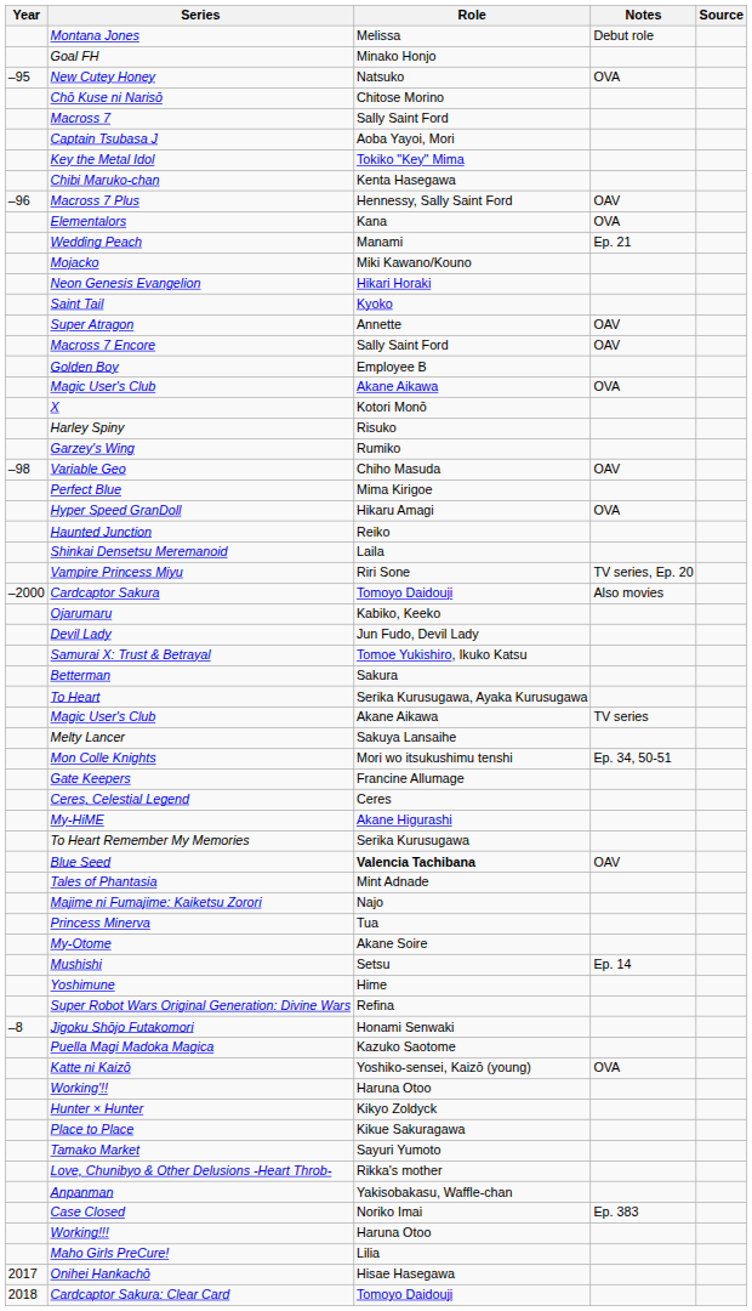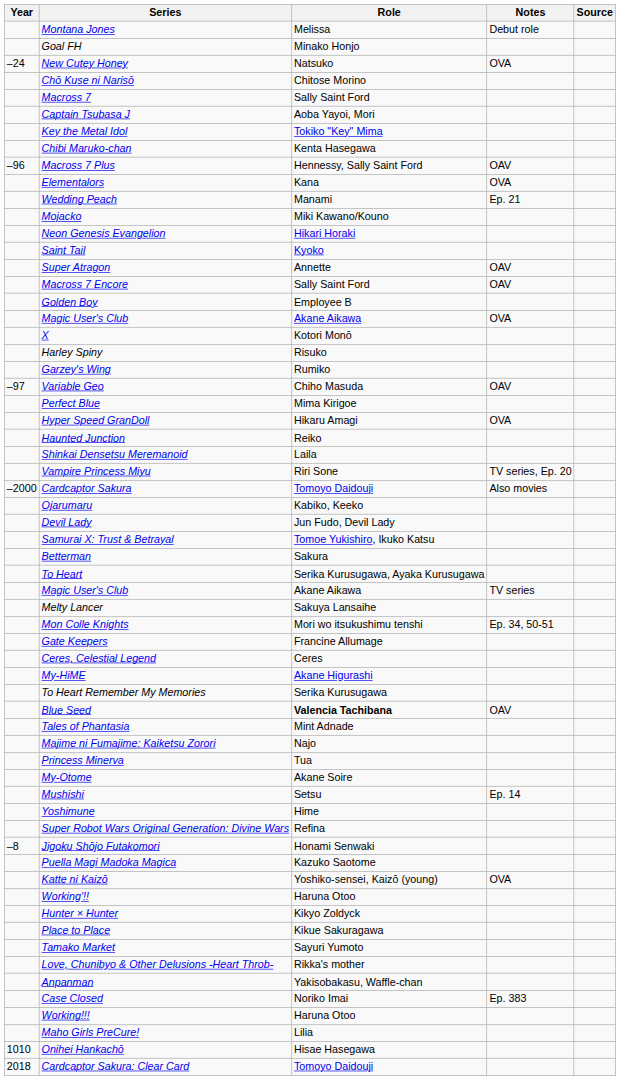 <table class="wikitable sortable plainrowheaders">
 <tr>
 <th>Year</th>
 <th>Series</th>
 <th>Role</th>
 <th class="unsortable">Notes</th>
 <th class="unsortable">Source</th>
 </tr>
 <tr>
 <td></td>
 <td><em><a href='#'>Montana Jones</a></em></td>
 <td>Melissa</td>
 <td>Debut role</td>
 <td></td>
 </tr>
 <tr>
 <td></td>
 <td><em>Goal FH</em></td>
 <td>Minako Honjo</td>
 <td></td>
 <td></td>
 </tr>
 <tr>
-<td>–95</td>
+<td>–24</td>
 <td><em><a href='#'>New Cutey Honey</a></em></td>
 <td>Natsuko</td>
 <td>OVA</td>
 <td></td>
 </tr>
 <tr>
 <td></td>
 <td><em><a href='#'>Chō Kuse ni Narisō</a></em></td>
 <td>Chitose Morino</td>
 <td></td>
 <td></td>
 </tr>
 <tr>
 <td></td>
 <td><em><a href='#'>Macross 7</a></em></td>
 <td>Sally Saint Ford</td>
 <td></td>
 <td></td>
 </tr>
 <tr>
 <td></td>
 <td><em><a href='#'>Captain Tsubasa J</a></em></td>
 <td>Aoba Yayoi, Mori</td>
 <td></td>
 <td></td>
 </tr>
 <tr>
 <td></td>
 <td><em><a href='#'>Key the Metal Idol</a></em></td>
 <td><a href='#'>Tokiko "Key" Mima</a></td>
 <td></td>
 <td></td>
 </tr>
 <tr>
 <td></td>
 <td><em><a href='#'>Chibi Maruko-chan</a></em></td>
 <td>Kenta Hasegawa</td>
 <td></td>
 <td></td>
 </tr>
 <tr>
 <td>–96</td>
 <td><em><a href='#'>Macross 7 Plus</a></em></td>
 <td>Hennessy, Sally Saint Ford</td>
 <td>OAV</td>
 <td></td>
 </tr>
 <tr>
 <td></td>
 <td><em><a href='#'>Elementalors</a></em></td>
 <td>Kana</td>
 <td>OVA</td>
 <td></td>
 </tr>
 <tr>
 <td></td>
 <td><em><a href='#'>Wedding Peach</a></em></td>
 <td>Manami</td>
 <td>Ep. 21</td>
 <td></td>
 </tr>
 <tr>
 <td></td>
 <td><em><a href='#'>Mojacko</a></em></td>
 <td>Miki Kawano/Kouno</td>
 <td></td>
 <td></td>
 </tr>
 <tr>
 <td></td>
 <td><em><a href='#'>Neon Genesis Evangelion</a></em></td>
 <td><a href='#'>Hikari Horaki</a></td>
 <td></td>
 <td></td>
 </tr>
 <tr>
 <td></td>
 <td><em><a href='#'>Saint Tail</a></em></td>
 <td><a href='#'>Kyoko</a></td>
 <td></td>
 <td></td>
 </tr>
 <tr>
 <td></td>
 <td><em><a href='#'>Super Atragon</a></em></td>
 <td>Annette</td>
 <td>OAV</td>
 <td></td>
 </tr>
 <tr>
 <td></td>
 <td><em><a href='#'>Macross 7 Encore</a></em></td>
 <td>Sally Saint Ford</td>
 <td>OAV</td>
 <td></td>
 </tr>
 <tr>
 <td></td>
 <td><em><a href='#'>Golden Boy</a></em></td>
 <td>Employee B</td>
 <td></td>
 <td></td>
 </tr>
 <tr>
 <td></td>
 <td><em><a href='#'>Magic User's Club</a></em></td>
 <td><a href='#'>Akane Aikawa</a></td>
 <td>OVA</td>
 <td></td>
 </tr>
 <tr>
 <td></td>
 <td><em><a href='#'>X</a></em></td>
 <td>Kotori Monō</td>
 <td></td>
 <td></td>
 </tr>
 <tr>
 <td></td>
 <td><em>Harley Spiny</em></td>
 <td>Risuko</td>
 <td></td>
 <td></td>
 </tr>
 <tr>
 <td></td>
 <td><em><a href='#'>Garzey's Wing</a></em></td>
 <td>Rumiko</td>
 <td></td>
 <td></td>
 </tr>
 <tr>
-<td>–98</td>
+<td>–97</td>
 <td><em><a href='#'>Variable Geo</a></em></td>
 <td>Chiho Masuda</td>
 <td>OAV</td>
 <td></td>
 </tr>
 <tr>
 <td></td>
 <td><em><a href='#'>Perfect Blue</a></em></td>
 <td>Mima Kirigoe</td>
 <td></td>
 <td></td>
 </tr>
 <tr>
 <td></td>
 <td><em><a href='#'>Hyper Speed GranDoll</a></em></td>
 <td>Hikaru Amagi</td>
 <td>OVA</td>
 <td></td>
 </tr>
 <tr>
 <td></td>
 <td><em><a href='#'>Haunted Junction</a></em></td>
 <td>Reiko</td>
 <td></td>
 <td></td>
 </tr>
 <tr>
 <td></td>
 <td><em><a href='#'>Shinkai Densetsu Meremanoid</a></em></td>
 <td>Laila</td>
 <td></td>
 <td></td>
 </tr>
 <tr>
 <td></td>
 <td><em><a href='#'>Vampire Princess Miyu</a></em></td>
 <td>Riri Sone</td>
 <td>TV series, Ep. 20</td>
 <td></td>
 </tr>
 <tr>
 <td>–2000</td>
 <td><em><a href='#'>Cardcaptor Sakura</a></em></td>
 <td><a href='#'>Tomoyo Daidouji</a></td>
 <td>Also movies</td>
 <td></td>
 </tr>
 <tr>
 <td></td>
 <td><em><a href='#'>Ojarumaru</a></em></td>
 <td>Kabiko, Keeko</td>
 <td></td>
 <td></td>
 </tr>
 <tr>
 <td></td>
 <td><em><a href='#'>Devil Lady</a></em></td>
 <td>Jun Fudo, Devil Lady</td>
 <td></td>
 <td></td>
 </tr>
 <tr>
 <td></td>
 <td><em><a href='#'>Samurai X: Trust & Betrayal</a></em></td>
 <td><a href='#'>Tomoe Yukishiro</a>, Ikuko Katsu</td>
 <td></td>
 <td></td>
 </tr>
 <tr>
 <td></td>
 <td><em><a href='#'>Betterman</a></em></td>
 <td>Sakura</td>
 <td></td>
 <td></td>
 </tr>
 <tr>
 <td></td>
 <td><em><a href='#'>To Heart</a></em></td>
 <td>Serika Kurusugawa, Ayaka Kurusugawa</td>
 <td></td>
 <td></td>
 </tr>
 <tr>
 <td></td>
 <td><em><a href='#'>Magic User's Club</a></em></td>
 <td>Akane Aikawa</td>
 <td>TV series</td>
 <td></td>
 </tr>
 <tr>
 <td></td>
 <td><em>Melty Lancer</em></td>
 <td>Sakuya Lansaihe</td>
 <td></td>
 <td></td>
 </tr>
 <tr>
 <td></td>
 <td><em><a href='#'>Mon Colle Knights</a></em></td>
 <td>Mori wo itsukushimu tenshi</td>
 <td>Ep. 34, 50-51</td>
 <td></td>
 </tr>
 <tr>
 <td></td>
 <td><em><a href='#'>Gate Keepers</a></em></td>
 <td>Francine Allumage</td>
 <td></td>
 <td></td>
 </tr>
 <tr>
 <td></td>
 <td><em><a href='#'>Ceres, Celestial Legend</a></em></td>
 <td>Ceres</td>
 <td></td>
 <td></td>
 </tr>
 <tr>
 <td></td>
 <td><em><a href='#'>My-HiME</a></em></td>
 <td><a href='#'>Akane Higurashi</a></td>
 <td></td>
 <td></td>
 </tr>
 <tr>
 <td></td>
 <td><em>To Heart Remember My Memories</em></td>
 <td>Serika Kurusugawa</td>
 <td></td>
 <td></td>
 </tr>
 <tr>
 <td></td>
 <td><em><a href='#'>Blue Seed</a></em></td>
 <td><strong>Valencia Tachibana</strong></td>
 <td>OAV</td>
 <td></td>
 </tr>
 <tr>
 <td></td>
 <td><em><a href='#'>Tales of Phantasia</a></em></td>
 <td>Mint Adnade</td>
 <td></td>
 <td></td>
 </tr>
 <tr>
 <td></td>
 <td><em><a href='#'>Majime ni Fumajime: Kaiketsu Zorori</a></em></td>
 <td>Najo</td>
 <td></td>
 <td></td>
 </tr>
 <tr>
 <td></td>
 <td><em><a href='#'>Princess Minerva</a></em></td>
 <td>Tua</td>
 <td></td>
 <td></td>
 </tr>
 <tr>
 <td></td>
 <td><em><a href='#'>My-Otome</a></em></td>
 <td>Akane Soire</td>
 <td></td>
 <td></td>
 </tr>
 <tr>
 <td></td>
 <td><em><a href='#'>Mushishi</a></em></td>
 <td>Setsu</td>
 <td>Ep. 14</td>
 <td></td>
 </tr>
 <tr>
 <td></td>
 <td><em><a href='#'>Yoshimune</a></em></td>
 <td>Hime</td>
 <td></td>
 <td></td>
 </tr>
 <tr>
 <td></td>
 <td><em><a href='#'>Super Robot Wars Original Generation: Divine Wars</a></em></td>
 <td>Refina</td>
 <td></td>
 <td></td>
 </tr>
 <tr>
 <td>–8</td>
 <td><em><a href='#'>Jigoku Shōjo Futakomori</a></em></td>
 <td>Honami Senwaki</td>
 <td></td>
 <td></td>
 </tr>
 <tr>
 <td></td>
 <td><em><a href='#'>Puella Magi Madoka Magica</a></em></td>
 <td>Kazuko Saotome</td>
 <td></td>
 <td></td>
 </tr>
 <tr>
 <td></td>
 <td><em><a href='#'>Katte ni Kaizō</a></em></td>
 <td>Yoshiko-sensei, Kaizō (young)</td>
 <td>OVA</td>
 <td></td>
 </tr>
 <tr>
 <td></td>
 <td><em><a href='#'>Working'!!</a></em></td>
 <td>Haruna Otoo</td>
 <td></td>
 <td></td>
 </tr>
 <tr>
 <td></td>
 <td><em><a href='#'>Hunter × Hunter</a></em></td>
 <td>Kikyo Zoldyck</td>
 <td></td>
 <td></td>
 </tr>
 <tr>
 <td></td>
 <td><em><a href='#'>Place to Place</a></em></td>
 <td>Kikue Sakuragawa</td>
 <td></td>
 <td></td>
 </tr>
 <tr>
 <td></td>
 <td><em><a href='#'>Tamako Market</a></em></td>
 <td>Sayuri Yumoto</td>
 <td></td>
 <td></td>
 </tr>
 <tr>
 <td></td>
 <td><em><a href='#'>Love, Chunibyo & Other Delusions -Heart Throb-</a></em></td>
 <td>Rikka's mother</td>
 <td></td>
 <td></td>
 </tr>
 <tr>
 <td></td>
 <td><em><a href='#'>Anpanman</a></em></td>
 <td>Yakisobakasu, Waffle-chan</td>
 <td></td>
 <td></td>
 </tr>
 <tr>
 <td></td>
 <td><em><a href='#'>Case Closed</a></em></td>
 <td>Noriko Imai</td>
 <td>Ep. 383</td>
 <td></td>
 </tr>
 <tr>
 <td></td>
 <td><em><a href='#'>Working!!!</a></em></td>
 <td>Haruna Otoo</td>
 <td></td>
 <td></td>
 </tr>
 <tr>
 <td></td>
 <td><em><a href='#'>Maho Girls PreCure!</a></em></td>
 <td>Lilia</td>
 <td></td>
 <td></td>
 </tr>
 <tr>
-<td>2017</td>
+<td>1010</td>
 <td><em><a href='#'>Onihei Hankachō</a></em></td>
 <td>Hisae Hasegawa</td>
 <td></td>
 <td></td>
 </tr>
 <tr>
 <td>2018</td>
 <td><em><a href='#'>Cardcaptor Sakura: Clear Card</a></em></td>
 <td><a href='#'>Tomoyo Daidouji</a></td>
 <td></td>
 <td></td>
 </tr>
 </table>
